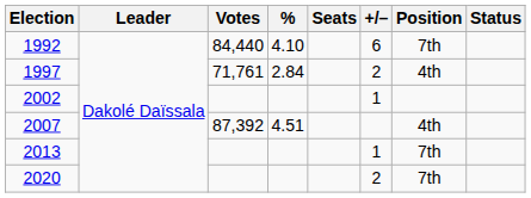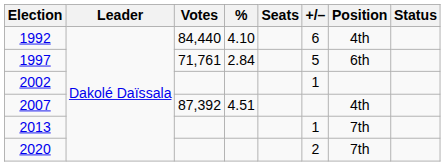 <table class=wikitable style=text-align:center>
 <tr>
 <th>Election</th>
 <th>Leader</th>
 <th>Votes</th>
 <th>%</th>
 <th>Seats</th>
 <th>+/–</th>
 <th>Position</th>
 <th>Status</th>
 </tr>
 <tr>
 <td><a href='#'>1992</a></td>
 <td rowspan="6"><a href='#'>Dakolé Daïssala</a></td>
 <td>84,440</td>
 <td>4.10</td>
 <td></td>
 <td> 6</td>
-<td> 7th</td>
+<td> 4th</td>
 <td></td>
 </tr>
 <tr>
 <td><a href='#'>1997</a></td>
 <td>71,761</td>
 <td>2.84</td>
 <td></td>
-<td> 2</td>
-<td> 4th</td>
+<td> 5</td>
+<td> 6th</td>
 <td></td>
 </tr>
 <tr>
 <td><a href='#'>2002</a></td>
 <td></td>
 <td></td>
 <td></td>
 <td> 1</td>
 <td></td>
 <td></td>
 </tr>
 <tr>
 <td><a href='#'>2007</a></td>
 <td>87,392</td>
 <td>4.51</td>
 <td></td>
 <td></td>
 <td> 4th</td>
 <td></td>
 </tr>
 <tr>
 <td><a href='#'>2013</a></td>
 <td></td>
 <td></td>
 <td></td>
 <td> 1</td>
 <td> 7th</td>
 <td></td>
 </tr>
 <tr>
 <td><a href='#'>2020</a></td>
 <td></td>
 <td></td>
 <td></td>
 <td> 2</td>
 <td> 7th</td>
 <td></td>
 </tr>
 </table>
